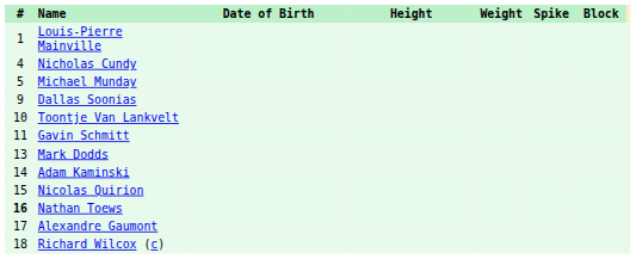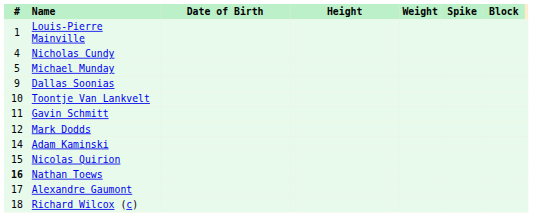 <table border=0 cellpadding=2 cellspacing=0  |- bgcolor=#FFECCE style="text-align:center; font-size:90%;" width=100%>
 <tr bgcolor=#BBF0C9>
 <th width=5%>#</th>
 <th width=25% align=left>Name</th>
 <th width=25%>Date of Birth</th>
 <th width=21%>Height</th>
 <th width=8%>Weight</th>
 <th width=8%>Spike</th>
 <th width=8%>Block</th>
 </tr>
 <tr bgcolor=#E7FAEC>
 <td>1</td>
 <td align=left><a href='#'>Louis-Pierre Mainville</a></td>
 <td></td>
 <td></td>
 <td></td>
 <td></td>
 <td></td>
 <td></td>
 </tr>
 <tr bgcolor=#E7FAEC>
 <td>4</td>
 <td align=left><a href='#'>Nicholas Cundy</a></td>
 <td></td>
 <td></td>
 <td></td>
 <td></td>
 <td></td>
 <td></td>
 </tr>
 <tr bgcolor=#E7FAEC>
 <td>5</td>
 <td align=left><a href='#'>Michael Munday</a></td>
 <td></td>
 <td></td>
 <td></td>
 <td></td>
 <td></td>
 <td></td>
 </tr>
 <tr bgcolor=#E7FAEC>
 <td>9</td>
 <td align=left><a href='#'>Dallas Soonias</a></td>
 <td></td>
 <td></td>
 <td></td>
 <td></td>
 <td></td>
 <td></td>
 </tr>
 <tr bgcolor=#E7FAEC>
 <td>10</td>
 <td align=left><a href='#'>Toontje Van Lankvelt</a></td>
 <td></td>
 <td></td>
 <td></td>
 <td></td>
 <td></td>
 <td></td>
 </tr>
 <tr bgcolor=#E7FAEC>
 <td>11</td>
 <td align=left><a href='#'>Gavin Schmitt</a></td>
 <td></td>
 <td></td>
 <td></td>
 <td></td>
 <td></td>
 <td></td>
 </tr>
 <tr bgcolor=#E7FAEC>
-<td>13</td>
+<td>12</td>
 <td align=left><a href='#'>Mark Dodds</a></td>
 <td></td>
 <td></td>
 <td></td>
 <td></td>
 <td></td>
 <td></td>
 </tr>
 <tr bgcolor=#E7FAEC>
 <td>14</td>
 <td align=left><a href='#'>Adam Kaminski</a></td>
 <td></td>
 <td></td>
 <td></td>
 <td></td>
 <td></td>
 <td></td>
 </tr>
 <tr bgcolor=#E7FAEC>
 <td>15</td>
 <td align=left><a href='#'>Nicolas Quirion</a></td>
 <td></td>
 <td></td>
 <td></td>
 <td></td>
 <td></td>
 <td></td>
 </tr>
 <tr bgcolor=#E7FAEC>
 <td><strong>16</strong></td>
 <td align=left><a href='#'>Nathan Toews</a></td>
 <td></td>
 <td></td>
 <td></td>
 <td></td>
 <td></td>
 <td></td>
 </tr>
 <tr bgcolor=#E7FAEC>
 <td>17</td>
 <td align=left><a href='#'>Alexandre Gaumont</a></td>
 <td></td>
 <td></td>
 <td></td>
 <td></td>
 <td></td>
 <td></td>
 </tr>
 <tr bgcolor=#E7FAEC>
 <td>18</td>
 <td align=left><a href='#'>Richard Wilcox</a> (<a href='#'>c</a>)</td>
 <td></td>
 <td></td>
 <td></td>
 <td></td>
 <td></td>
 <td></td>
 </tr>
 </table>
